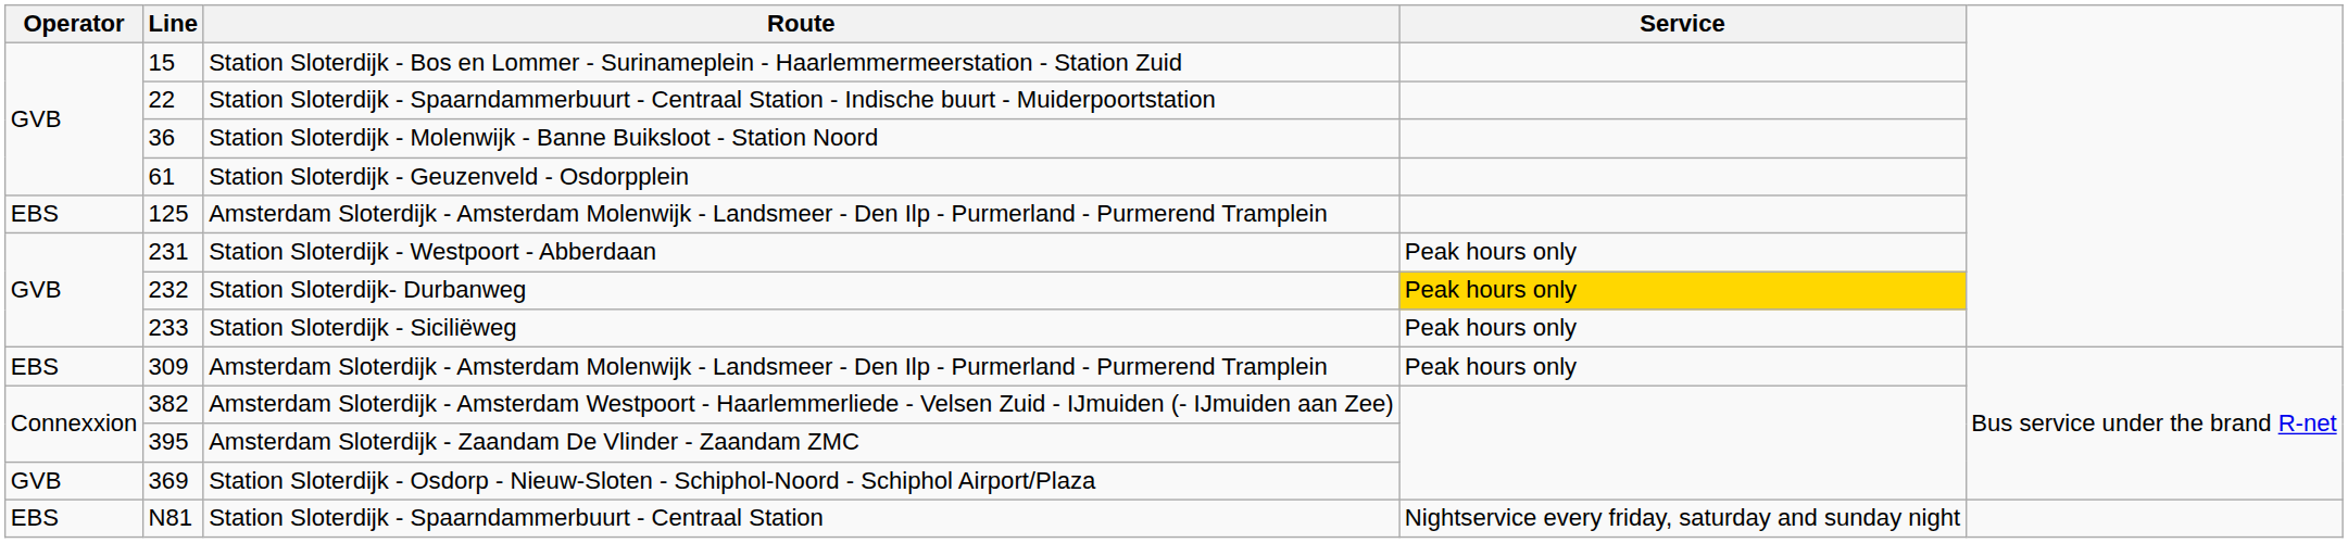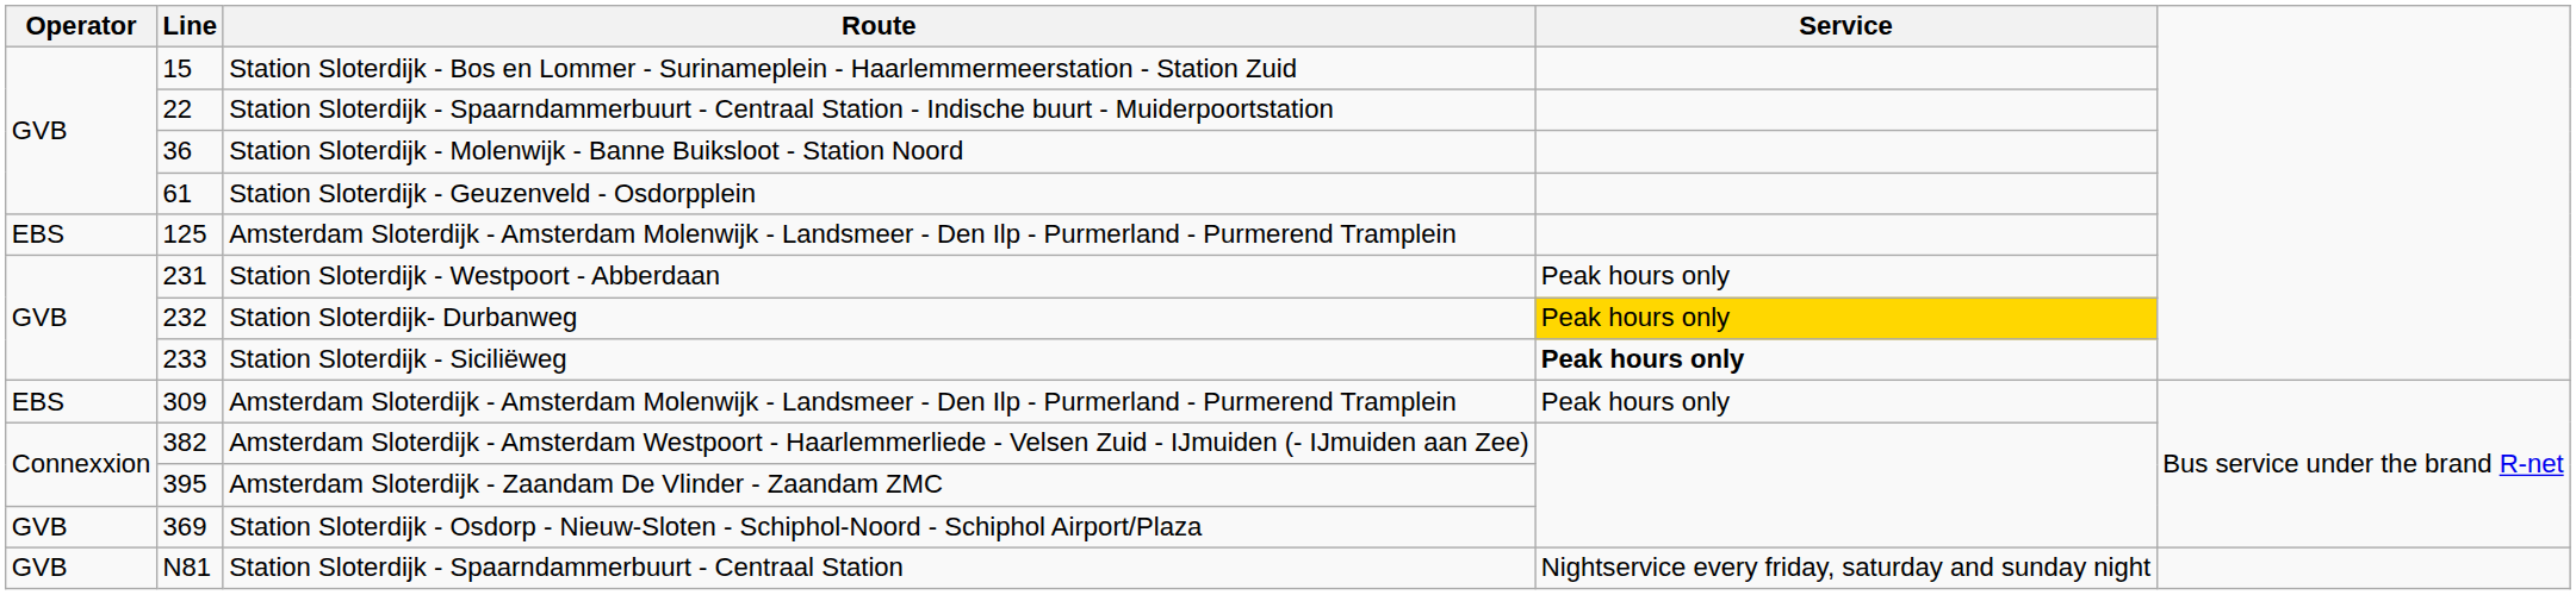 <table class="wikitable">
 <tr>
 <th>Operator</th>
 <th>Line</th>
 <th>Route</th>
 <th>Service</th>
 </tr>
 <tr>
 <td rowspan="4">GVB</td>
 <td>15</td>
 <td>Station Sloterdijk - Bos en Lommer - Surinameplein - Haarlemmermeerstation - Station Zuid</td>
 <td></td>
 </tr>
 <tr>
 <td>22</td>
 <td>Station Sloterdijk - Spaarndammerbuurt - Centraal Station - Indische buurt - Muiderpoortstation</td>
 <td></td>
 </tr>
 <tr>
 <td>36</td>
 <td>Station Sloterdijk - Molenwijk - Banne Buiksloot - Station Noord</td>
 <td></td>
 </tr>
 <tr>
 <td>61</td>
 <td>Station Sloterdijk - Geuzenveld - Osdorpplein</td>
 <td></td>
 </tr>
 <tr>
 <td>EBS</td>
 <td>125</td>
 <td>Amsterdam Sloterdijk - Amsterdam Molenwijk - Landsmeer - Den Ilp - Purmerland - Purmerend Tramplein</td>
 <td></td>
 </tr>
 <tr>
 <td rowspan="3">GVB</td>
 <td>231</td>
 <td>Station Sloterdijk - Westpoort - Abberdaan</td>
 <td>Peak hours only</td>
 </tr>
 <tr>
 <td>232</td>
 <td>Station Sloterdijk- Durbanweg</td>
 <td style="background: gold;">Peak hours only</td>
 </tr>
 <tr>
 <td>233</td>
 <td>Station Sloterdijk - Siciliëweg</td>
-<td>Peak hours only</td>
+<td><strong>Peak hours only</strong></td>
 </tr>
 <tr>
 <td>EBS</td>
 <td>309</td>
 <td>Amsterdam Sloterdijk - Amsterdam Molenwijk - Landsmeer - Den Ilp - Purmerland - Purmerend Tramplein</td>
 <td>Peak hours only</td>
 <td rowspan="4">Bus service under the brand <a href='#'>R-net</a></td>
 </tr>
 <tr>
 <td rowspan="2">Connexxion</td>
 <td>382</td>
 <td>Amsterdam Sloterdijk - Amsterdam Westpoort - Haarlemmerliede - Velsen Zuid - IJmuiden (-  IJmuiden aan Zee)</td>
 </tr>
 <tr>
 <td>395</td>
 <td>Amsterdam Sloterdijk - Zaandam De Vlinder - Zaandam ZMC</td>
 </tr>
 <tr>
 <td>GVB</td>
 <td>369</td>
 <td>Station Sloterdijk - Osdorp - Nieuw-Sloten - Schiphol-Noord - Schiphol Airport/Plaza</td>
 </tr>
 <tr>
-<td>EBS</td>
+<td rowspan="1">GVB</td>
 <td>N81</td>
 <td>Station Sloterdijk - Spaarndammerbuurt - Centraal Station</td>
 <td>Nightservice every friday, saturday and sunday night</td>
 </tr>
 </table>
